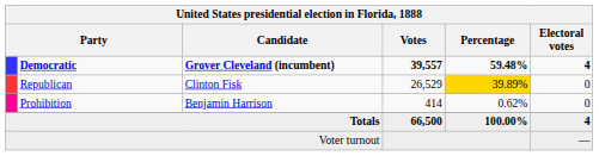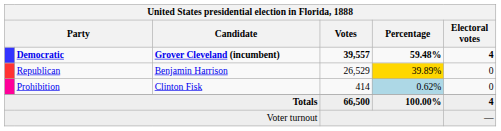 <table class="wikitable" style="font-size: 95%;">
 <tr>
 <th colspan="6">United States presidential election in Florida, 1888</th>
 </tr>
 <tr>
 <th colspan="2" style="width: 15em">Party</th>
 <th style="width: 17em">Candidate</th>
 <th style="width: 5em">Votes</th>
 <th style="width: 7em">Percentage</th>
 <th style="width: 5em">Electoral votes</th>
 </tr>
 <tr>
 <th style="background-color:#3333FF; width: 3px"></th>
 <td style="width: 130px"><strong><a href='#'>Democratic</a></strong></td>
 <td><strong><a href='#'>Grover Cleveland</a> (incumbent)</strong></td>
 <td align="right"><strong>39,557</strong></td>
 <td align="right"><strong>59.48%</strong></td>
 <td align="right"><strong>4</strong></td>
 </tr>
 <tr>
 <th style="background-color:#FF3333; width: 3px"></th>
 <td style="width: 130px"><a href='#'>Republican</a></td>
-<td><a href='#'>Clinton Fisk</a></td>
+<td><a href='#'>Benjamin Harrison</a></td>
 <td align="right">26,529</td>
 <td align="right" style="background: gold;">39.89%</td>
 <td align="right">0</td>
 </tr>
 <tr>
 <th style="background-color:#f09; width: 3px"></th>
 <td style="width: 130px"><a href='#'>Prohibition</a></td>
-<td><a href='#'>Benjamin Harrison</a></td>
+<td><a href='#'>Clinton Fisk</a></td>
 <td align="right">414</td>
-<td align="right">0.62%</td>
+<td align="right" style="background: lightblue;">0.62%</td>
 <td align="right">0</td>
 </tr>
 <tr>
 </tr>
 <tr bgcolor="#EEEEEE">
 <td colspan="3" align="right"><strong>Totals</strong></td>
 <td align="right"><strong>66,500</strong></td>
 <td align="right"><strong>100.00%</strong></td>
 <td align="right"><strong>4</strong></td>
 </tr>
 <tr bgcolor="#EEEEEE">
 <td colspan="3" align="right">Voter turnout</td>
 <td colspan="2" align="right"></td>
 <td align="right">—</td>
 </tr>
 </table>
